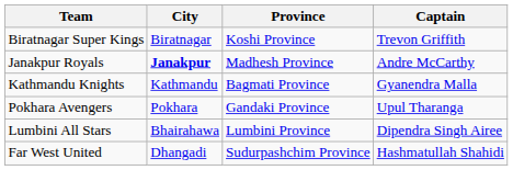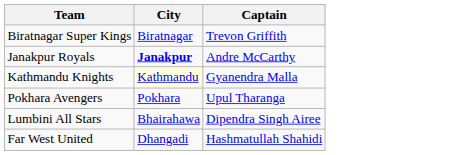 <table class="wikitable">
 <tr>
 <th>Team</th>
 <th>City</th>
-<th>Province</th>
 <th>Captain</th>
 </tr>
 <tr>
 <td>Biratnagar Super Kings</td>
 <td><a href='#'>Biratnagar</a></td>
-<td><a href='#'>Koshi Province</a></td>
 <td><a href='#'>Trevon Griffith</a></td>
 </tr>
 <tr>
 <td>Janakpur Royals</td>
 <td><strong><a href='#'>Janakpur</a></strong></td>
-<td><a href='#'>Madhesh Province</a></td>
 <td><a href='#'>Andre McCarthy</a></td>
 </tr>
 <tr>
 <td>Kathmandu Knights</td>
-<td><a href='#'>Kathmandu</a></td>
-<td><a href='#'>Bagmati Province</a></td>
+<td style="background: lightyellow;"><a href='#'>Kathmandu</a></td>
 <td><a href='#'>Gyanendra Malla</a></td>
 </tr>
 <tr>
 <td>Pokhara Avengers</td>
 <td><a href='#'>Pokhara</a></td>
-<td><a href='#'>Gandaki Province</a></td>
 <td><a href='#'>Upul Tharanga</a></td>
 </tr>
 <tr>
 <td>Lumbini All Stars</td>
 <td><a href='#'>Bhairahawa</a></td>
-<td><a href='#'>Lumbini Province</a></td>
 <td><a href='#'>Dipendra Singh Airee</a></td>
 </tr>
 <tr>
 <td>Far West United</td>
 <td><a href='#'>Dhangadi</a></td>
-<td><a href='#'>Sudurpashchim Province</a></td>
 <td><a href='#'>Hashmatullah Shahidi</a></td>
 </tr>
 </table>
